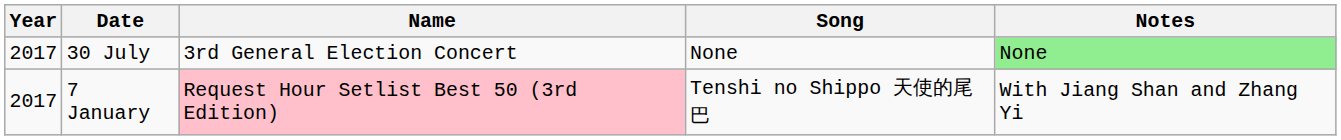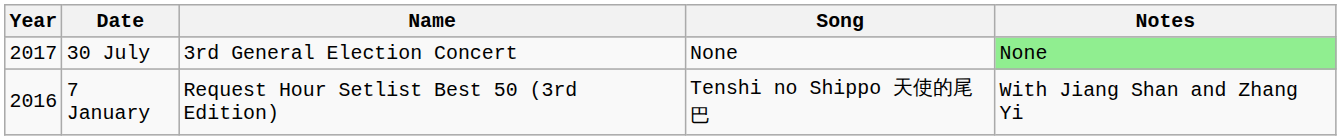 <table class="wikitable">
 <tr>
 <th>Year</th>
 <th>Date</th>
 <th>Name</th>
 <th>Song</th>
 <th>Notes</th>
 </tr>
 <tr>
 <td>2017</td>
 <td>30 July</td>
 <td>3rd General Election Concert</td>
 <td>None</td>
 <td style="background: lightgreen;">None</td>
 </tr>
 <tr>
-<td>2017</td>
+<td>2016</td>
 <td>7 January</td>
-<td style="background: pink;">Request Hour Setlist Best 50 (3rd Edition)</td>
+<td>Request Hour Setlist Best 50 (3rd Edition)</td>
 <td>Tenshi no Shippo 天使的尾巴</td>
 <td>With Jiang Shan and Zhang Yi</td>
 </tr>
 </table>
